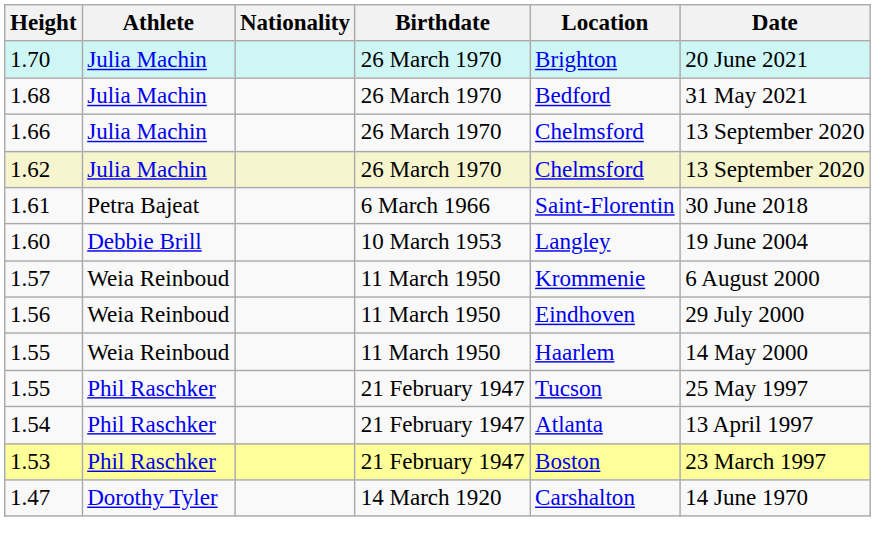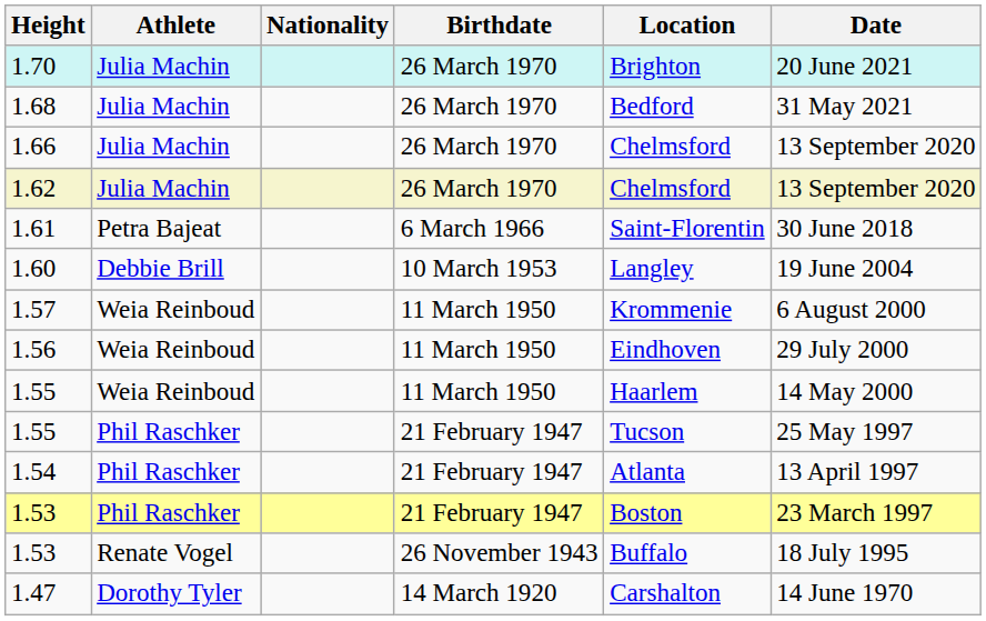 <table class="wikitable">
 <tr>
 <th>Height</th>
 <th>Athlete</th>
 <th>Nationality</th>
 <th>Birthdate</th>
 <th>Location</th>
 <th>Date</th>
 </tr>
 <tr style="background:#cef6f5;">
 <td>1.70</td>
 <td><a href='#'>Julia Machin</a></td>
 <td></td>
 <td>26 March 1970</td>
 <td><a href='#'>Brighton</a></td>
 <td>20 June 2021</td>
 </tr>
 <tr>
 <td>1.68</td>
 <td><a href='#'>Julia Machin</a></td>
 <td></td>
 <td>26 March 1970</td>
 <td><a href='#'>Bedford</a></td>
 <td>31 May 2021</td>
 </tr>
 <tr>
 <td>1.66</td>
 <td><a href='#'>Julia Machin</a></td>
 <td></td>
 <td>26 March 1970</td>
 <td><a href='#'>Chelmsford</a></td>
 <td>13 September 2020</td>
 </tr>
 <tr bgcolor=#f6F5CE>
 <td>1.62</td>
 <td><a href='#'>Julia Machin</a></td>
 <td></td>
 <td>26 March 1970</td>
 <td><a href='#'>Chelmsford</a></td>
 <td>13 September 2020</td>
 </tr>
 <tr>
 <td>1.61</td>
 <td>Petra Bajeat</td>
 <td></td>
 <td>6 March 1966</td>
 <td><a href='#'>Saint-Florentin</a></td>
 <td>30 June 2018</td>
 </tr>
 <tr>
 <td>1.60</td>
 <td><a href='#'>Debbie Brill</a></td>
 <td></td>
 <td>10 March 1953</td>
 <td><a href='#'>Langley</a></td>
 <td>19 June 2004</td>
 </tr>
 <tr>
 <td>1.57</td>
 <td>Weia Reinboud</td>
 <td></td>
 <td>11 March 1950</td>
 <td><a href='#'>Krommenie</a></td>
 <td>6 August 2000</td>
 </tr>
 <tr>
 <td>1.56</td>
 <td>Weia Reinboud</td>
 <td></td>
 <td>11 March 1950</td>
 <td><a href='#'>Eindhoven</a></td>
 <td>29 July 2000</td>
 </tr>
 <tr>
 <td>1.55</td>
 <td>Weia Reinboud</td>
 <td></td>
 <td>11 March 1950</td>
 <td><a href='#'>Haarlem</a></td>
 <td>14 May 2000</td>
 </tr>
 <tr>
 <td>1.55</td>
 <td><a href='#'>Phil Raschker</a></td>
 <td></td>
 <td>21 February 1947</td>
 <td><a href='#'>Tucson</a></td>
 <td>25 May 1997</td>
 </tr>
 <tr>
 <td>1.54</td>
 <td><a href='#'>Phil Raschker</a></td>
 <td></td>
 <td>21 February 1947</td>
 <td><a href='#'>Atlanta</a></td>
 <td>13 April 1997</td>
 </tr>
 <tr style="background:#ff9;">
 <td>1.53 </td>
 <td><a href='#'>Phil Raschker</a></td>
 <td></td>
 <td>21 February 1947</td>
 <td><a href='#'>Boston</a></td>
 <td>23 March 1997</td>
 </tr>
 <tr>
+<td>1.53</td>
+<td>Renate Vogel</td>
+<td></td>
+<td>26 November 1943</td>
+<td><a href='#'>Buffalo</a></td>
+<td>18 July 1995</td>
+</tr>
+<tr>
 <td>1.47</td>
 <td><a href='#'>Dorothy Tyler</a></td>
 <td></td>
 <td>14 March 1920</td>
 <td><a href='#'>Carshalton</a></td>
 <td>14 June 1970</td>
 </tr>
 </table>
